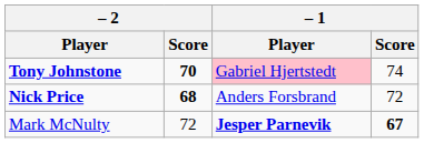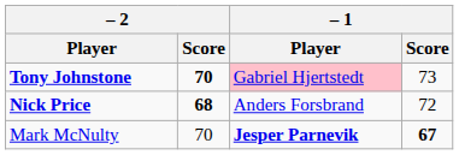 <table class=wikitable>
 <tr>
 <th colspan=2> – 2</th>
 <th colspan=2> – 1</th>
 </tr>
 <tr>
 <th width=145>Player</th>
 <th>Score</th>
 <th width=145>Player</th>
 <th>Score</th>
 </tr>
 <tr>
 <td><strong><a href='#'>Tony Johnstone</a></strong></td>
 <td align=center><strong>70</strong></td>
 <td style="background: pink;"><a href='#'>Gabriel Hjertstedt</a></td>
-<td align=center>74</td>
+<td align=center>73</td>
 </tr>
 <tr>
 <td><strong><a href='#'>Nick Price</a></strong></td>
 <td align=center><strong>68</strong></td>
 <td><a href='#'>Anders Forsbrand</a></td>
 <td align=center>72</td>
 </tr>
 <tr>
 <td><a href='#'>Mark McNulty</a></td>
-<td align=center>72</td>
+<td align=center>70</td>
 <td><strong><a href='#'>Jesper Parnevik</a></strong></td>
 <td align=center><strong>67</strong></td>
 </tr>
 </table>
